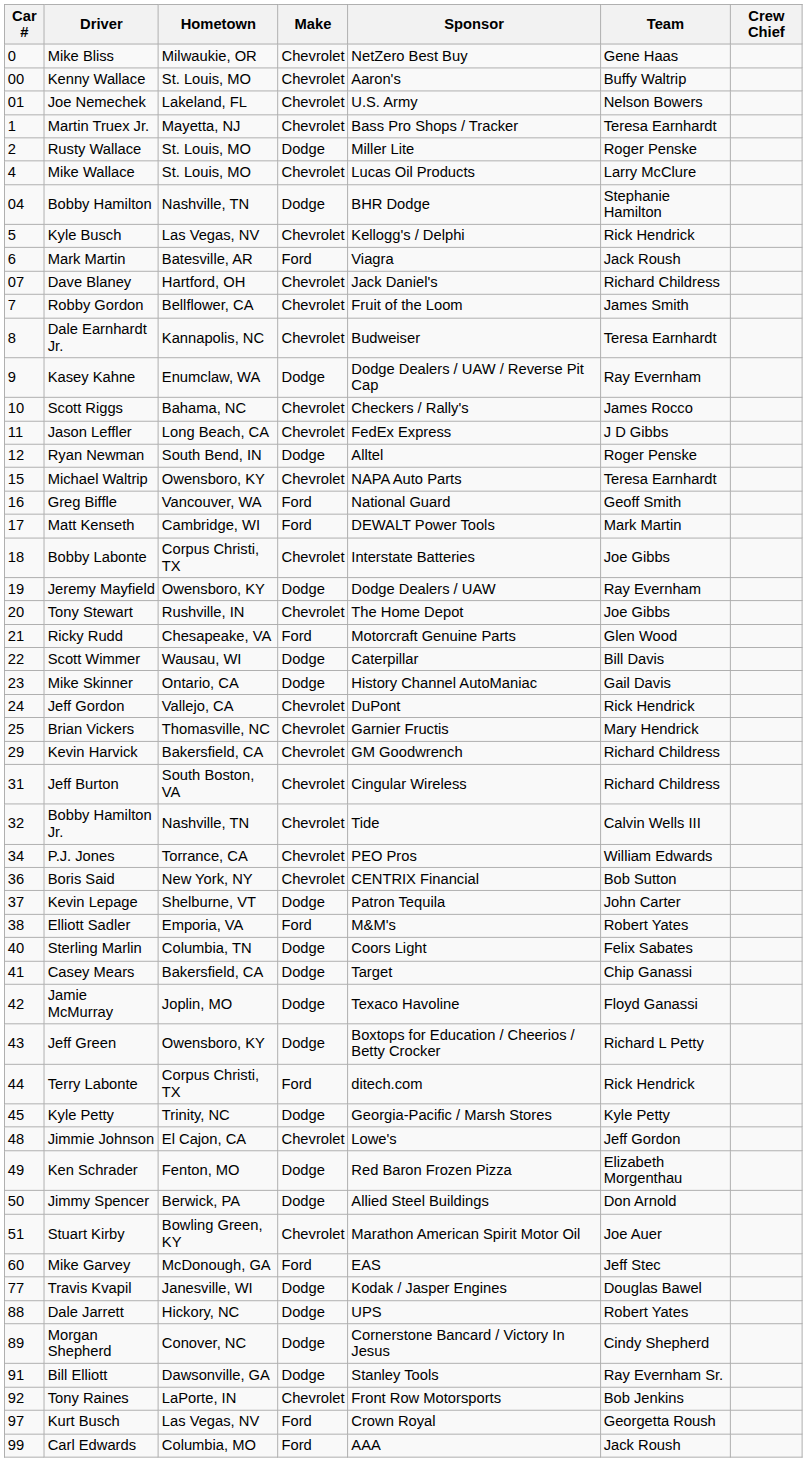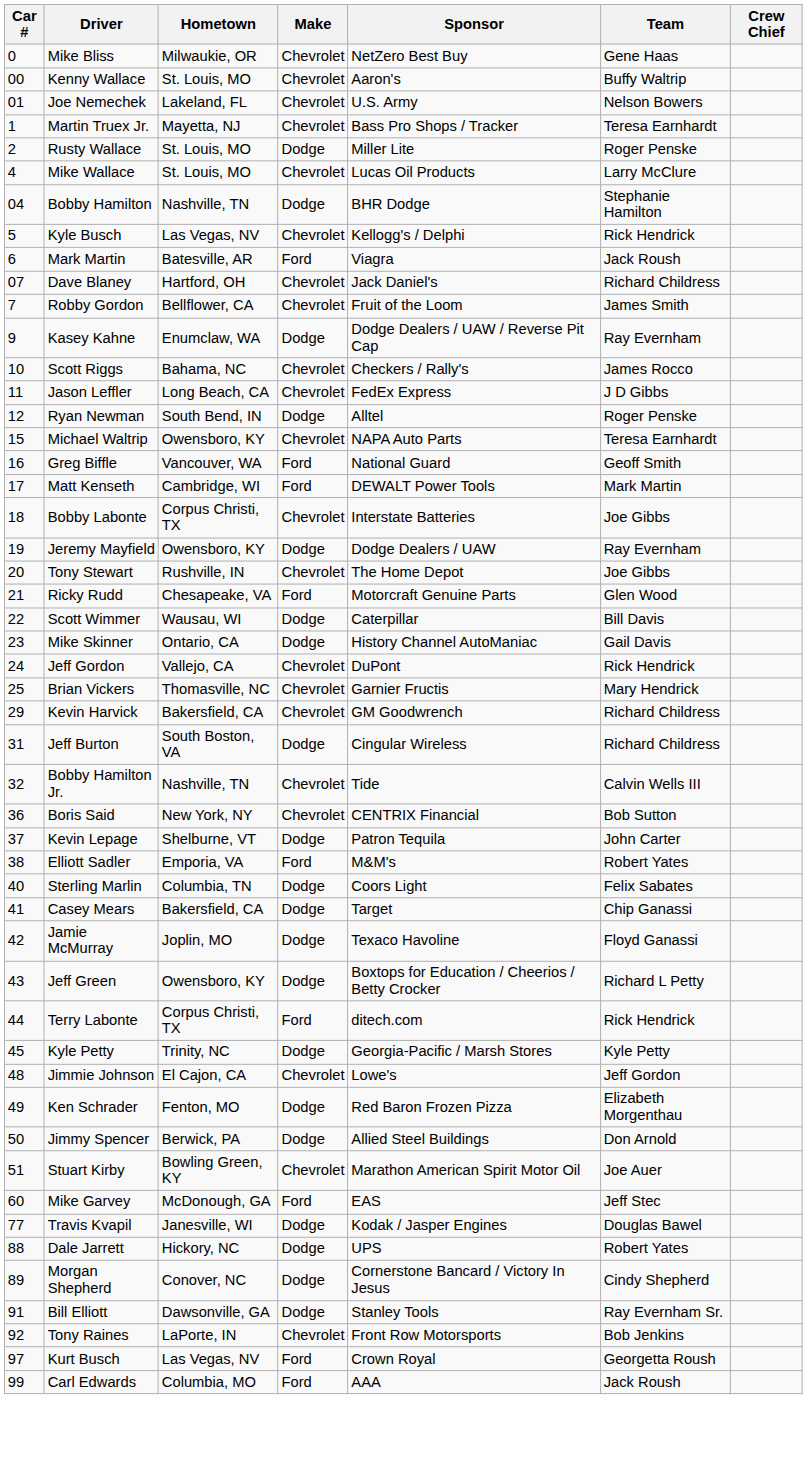 <table class="wikitable">
 <tr>
 <th colspan="1" rowspan="1">Car #</th>
 <th colspan="1" rowspan="1"><abbr>Driver</abbr></th>
 <th colspan="1" rowspan="1"><abbr>Hometown</abbr></th>
 <th colspan="1" rowspan="1"><abbr>Make</abbr></th>
 <th colspan="1" rowspan="1"><abbr>Sponsor</abbr></th>
 <th colspan="1" rowspan="1"><abbr>Team</abbr></th>
 <th colspan="1" rowspan="1"><abbr>Crew Chief</abbr></th>
 </tr>
 <tr>
 <td>0</td>
 <td>Mike Bliss</td>
 <td>Milwaukie, OR</td>
 <td>Chevrolet</td>
 <td>NetZero Best Buy</td>
 <td>Gene Haas</td>
 <td></td>
 </tr>
 <tr>
 <td>00</td>
 <td>Kenny Wallace</td>
 <td>St. Louis, MO</td>
 <td>Chevrolet</td>
 <td>Aaron's</td>
 <td>Buffy Waltrip</td>
 <td></td>
 </tr>
 <tr>
 <td>01</td>
 <td>Joe Nemechek</td>
 <td>Lakeland, FL</td>
 <td>Chevrolet</td>
 <td>U.S. Army</td>
 <td>Nelson Bowers</td>
 <td></td>
 </tr>
 <tr>
 <td>1</td>
 <td>Martin Truex Jr.</td>
 <td>Mayetta, NJ</td>
 <td>Chevrolet</td>
 <td>Bass Pro Shops / Tracker</td>
 <td>Teresa Earnhardt</td>
 <td></td>
 </tr>
 <tr>
 <td>2</td>
 <td>Rusty Wallace</td>
 <td>St. Louis, MO</td>
 <td>Dodge</td>
 <td>Miller Lite</td>
 <td>Roger Penske</td>
 <td></td>
 </tr>
 <tr>
 <td>4</td>
 <td>Mike Wallace</td>
 <td>St. Louis, MO</td>
 <td>Chevrolet</td>
 <td>Lucas Oil Products</td>
 <td>Larry McClure</td>
 <td></td>
 </tr>
 <tr>
 <td>04</td>
 <td>Bobby Hamilton</td>
 <td>Nashville, TN</td>
 <td>Dodge</td>
 <td>BHR Dodge</td>
 <td>Stephanie Hamilton</td>
 <td></td>
 </tr>
 <tr>
 <td>5</td>
 <td>Kyle Busch</td>
 <td>Las Vegas, NV</td>
 <td>Chevrolet</td>
 <td>Kellogg's / Delphi</td>
 <td>Rick Hendrick</td>
 <td></td>
 </tr>
 <tr>
 <td>6</td>
 <td>Mark Martin</td>
 <td>Batesville, AR</td>
 <td>Ford</td>
 <td>Viagra</td>
 <td>Jack Roush</td>
 <td></td>
 </tr>
 <tr>
 <td>07</td>
 <td>Dave Blaney</td>
 <td>Hartford, OH</td>
 <td>Chevrolet</td>
 <td>Jack Daniel's</td>
 <td>Richard Childress</td>
 <td></td>
 </tr>
 <tr>
 <td>7</td>
 <td>Robby Gordon</td>
 <td>Bellflower, CA</td>
 <td>Chevrolet</td>
 <td>Fruit of the Loom</td>
 <td>James Smith</td>
-<td></td>
-</tr>
-<tr>
-<td>8</td>
-<td>Dale Earnhardt Jr.</td>
-<td>Kannapolis, NC</td>
-<td>Chevrolet</td>
-<td>Budweiser</td>
-<td>Teresa Earnhardt</td>
 <td></td>
 </tr>
 <tr>
 <td>9</td>
 <td>Kasey Kahne</td>
 <td>Enumclaw, WA</td>
 <td>Dodge</td>
 <td>Dodge Dealers / UAW / Reverse Pit Cap</td>
 <td>Ray Evernham</td>
 <td></td>
 </tr>
 <tr>
 <td>10</td>
 <td>Scott Riggs</td>
 <td>Bahama, NC</td>
 <td>Chevrolet</td>
 <td>Checkers / Rally's</td>
 <td>James Rocco</td>
 <td></td>
 </tr>
 <tr>
 <td>11</td>
 <td>Jason Leffler</td>
 <td>Long Beach, CA</td>
 <td>Chevrolet</td>
 <td>FedEx Express</td>
 <td>J D Gibbs</td>
 <td></td>
 </tr>
 <tr>
 <td>12</td>
 <td>Ryan Newman</td>
 <td>South Bend, IN</td>
 <td>Dodge</td>
 <td>Alltel</td>
 <td>Roger Penske</td>
 <td></td>
 </tr>
 <tr>
 <td>15</td>
 <td>Michael Waltrip</td>
 <td>Owensboro, KY</td>
 <td>Chevrolet</td>
 <td>NAPA Auto Parts</td>
 <td>Teresa Earnhardt</td>
 <td></td>
 </tr>
 <tr>
 <td>16</td>
 <td>Greg Biffle</td>
 <td>Vancouver, WA</td>
 <td>Ford</td>
 <td>National Guard</td>
 <td>Geoff Smith</td>
 <td></td>
 </tr>
 <tr>
 <td>17</td>
 <td>Matt Kenseth</td>
 <td>Cambridge, WI</td>
 <td>Ford</td>
 <td>DEWALT Power Tools</td>
 <td>Mark Martin</td>
 <td></td>
 </tr>
 <tr>
 <td>18</td>
 <td>Bobby Labonte</td>
 <td>Corpus Christi, TX</td>
 <td>Chevrolet</td>
 <td>Interstate Batteries</td>
 <td>Joe Gibbs</td>
 <td></td>
 </tr>
 <tr>
 <td>19</td>
 <td>Jeremy Mayfield</td>
 <td>Owensboro, KY</td>
 <td>Dodge</td>
 <td>Dodge Dealers / UAW</td>
 <td>Ray Evernham</td>
 <td></td>
 </tr>
 <tr>
 <td>20</td>
 <td>Tony Stewart</td>
 <td>Rushville, IN</td>
 <td>Chevrolet</td>
 <td>The Home Depot</td>
 <td>Joe Gibbs</td>
 <td></td>
 </tr>
 <tr>
 <td>21</td>
 <td>Ricky Rudd</td>
 <td>Chesapeake, VA</td>
 <td>Ford</td>
 <td>Motorcraft Genuine Parts</td>
 <td>Glen Wood</td>
 <td></td>
 </tr>
 <tr>
 <td>22</td>
 <td>Scott Wimmer</td>
 <td>Wausau, WI</td>
 <td>Dodge</td>
 <td>Caterpillar</td>
 <td>Bill Davis</td>
 <td></td>
 </tr>
 <tr>
 <td>23</td>
 <td>Mike Skinner</td>
 <td>Ontario, CA</td>
 <td>Dodge</td>
 <td>History Channel AutoManiac</td>
 <td>Gail Davis</td>
 <td></td>
 </tr>
 <tr>
 <td>24</td>
 <td>Jeff Gordon</td>
 <td>Vallejo, CA</td>
 <td>Chevrolet</td>
 <td>DuPont</td>
 <td>Rick Hendrick</td>
 <td></td>
 </tr>
 <tr>
 <td>25</td>
 <td>Brian Vickers</td>
 <td>Thomasville, NC</td>
 <td>Chevrolet</td>
 <td>Garnier Fructis</td>
 <td>Mary Hendrick</td>
 <td></td>
 </tr>
 <tr>
 <td>29</td>
 <td>Kevin Harvick</td>
 <td>Bakersfield, CA</td>
 <td>Chevrolet</td>
 <td>GM Goodwrench</td>
 <td>Richard Childress</td>
 <td></td>
 </tr>
 <tr>
 <td>31</td>
 <td>Jeff Burton</td>
 <td>South Boston, VA</td>
-<td>Chevrolet</td>
+<td>Dodge</td>
 <td>Cingular Wireless</td>
 <td>Richard Childress</td>
 <td></td>
 </tr>
 <tr>
 <td>32</td>
 <td>Bobby Hamilton Jr.</td>
 <td>Nashville, TN</td>
 <td>Chevrolet</td>
 <td>Tide</td>
 <td>Calvin Wells III</td>
-<td></td>
-</tr>
-<tr>
-<td>34</td>
-<td>P.J. Jones</td>
-<td>Torrance, CA</td>
-<td>Chevrolet</td>
-<td>PEO Pros</td>
-<td>William Edwards</td>
 <td></td>
 </tr>
 <tr>
 <td>36</td>
 <td>Boris Said</td>
 <td>New York, NY</td>
 <td>Chevrolet</td>
 <td>CENTRIX Financial</td>
 <td>Bob Sutton</td>
 <td></td>
 </tr>
 <tr>
 <td>37</td>
 <td>Kevin Lepage</td>
 <td>Shelburne, VT</td>
 <td>Dodge</td>
 <td>Patron Tequila</td>
 <td>John Carter</td>
 <td></td>
 </tr>
 <tr>
 <td>38</td>
 <td>Elliott Sadler</td>
 <td>Emporia, VA</td>
 <td>Ford</td>
 <td>M&M's</td>
 <td>Robert Yates</td>
 <td></td>
 </tr>
 <tr>
 <td>40</td>
 <td>Sterling Marlin</td>
 <td>Columbia, TN</td>
 <td>Dodge</td>
 <td>Coors Light</td>
 <td>Felix Sabates</td>
 <td></td>
 </tr>
 <tr>
 <td>41</td>
 <td>Casey Mears</td>
 <td>Bakersfield, CA</td>
 <td>Dodge</td>
 <td>Target</td>
 <td>Chip Ganassi</td>
 <td></td>
 </tr>
 <tr>
 <td>42</td>
 <td>Jamie McMurray</td>
 <td>Joplin, MO</td>
 <td>Dodge</td>
 <td>Texaco Havoline</td>
 <td>Floyd Ganassi</td>
 <td></td>
 </tr>
 <tr>
 <td>43</td>
 <td>Jeff Green</td>
 <td>Owensboro, KY</td>
 <td>Dodge</td>
 <td>Boxtops for Education / Cheerios / Betty Crocker</td>
 <td>Richard L Petty</td>
 <td></td>
 </tr>
 <tr>
 <td>44</td>
 <td>Terry Labonte</td>
 <td>Corpus Christi, TX</td>
 <td>Ford</td>
 <td>ditech.com</td>
 <td>Rick Hendrick</td>
 <td></td>
 </tr>
 <tr>
 <td>45</td>
 <td>Kyle Petty</td>
 <td>Trinity, NC</td>
 <td>Dodge</td>
 <td>Georgia-Pacific / Marsh Stores</td>
 <td>Kyle Petty</td>
 <td></td>
 </tr>
 <tr>
 <td>48</td>
 <td>Jimmie Johnson</td>
 <td>El Cajon, CA</td>
 <td>Chevrolet</td>
 <td>Lowe's</td>
 <td>Jeff Gordon</td>
 <td></td>
 </tr>
 <tr>
 <td>49</td>
 <td>Ken Schrader</td>
 <td>Fenton, MO</td>
 <td>Dodge</td>
 <td>Red Baron Frozen Pizza</td>
 <td>Elizabeth Morgenthau</td>
 <td></td>
 </tr>
 <tr>
 <td>50</td>
 <td>Jimmy Spencer</td>
 <td>Berwick, PA</td>
 <td>Dodge</td>
 <td>Allied Steel Buildings</td>
 <td>Don Arnold</td>
 <td></td>
 </tr>
 <tr>
 <td>51</td>
 <td>Stuart Kirby</td>
 <td>Bowling Green, KY</td>
 <td>Chevrolet</td>
 <td>Marathon American Spirit Motor Oil</td>
 <td>Joe Auer</td>
 <td></td>
 </tr>
 <tr>
 <td>60</td>
 <td>Mike Garvey</td>
 <td>McDonough, GA</td>
 <td>Ford</td>
 <td>EAS</td>
 <td>Jeff Stec</td>
 <td></td>
 </tr>
 <tr>
 <td>77</td>
 <td>Travis Kvapil</td>
 <td>Janesville, WI</td>
 <td>Dodge</td>
 <td>Kodak / Jasper Engines</td>
 <td>Douglas Bawel</td>
 <td></td>
 </tr>
 <tr>
 <td>88</td>
 <td>Dale Jarrett</td>
 <td>Hickory, NC</td>
 <td>Dodge</td>
 <td>UPS</td>
 <td>Robert Yates</td>
 <td></td>
 </tr>
 <tr>
 <td>89</td>
 <td>Morgan Shepherd</td>
 <td>Conover, NC</td>
 <td>Dodge</td>
 <td>Cornerstone Bancard / Victory In Jesus</td>
 <td>Cindy Shepherd</td>
 <td></td>
 </tr>
 <tr>
 <td>91</td>
 <td>Bill Elliott</td>
 <td>Dawsonville, GA</td>
 <td>Dodge</td>
 <td>Stanley Tools</td>
 <td>Ray Evernham Sr.</td>
 <td></td>
 </tr>
 <tr>
 <td>92</td>
 <td>Tony Raines</td>
 <td>LaPorte, IN</td>
 <td>Chevrolet</td>
 <td>Front Row Motorsports</td>
 <td>Bob Jenkins</td>
 <td></td>
 </tr>
 <tr>
 <td>97</td>
 <td>Kurt Busch</td>
 <td>Las Vegas, NV</td>
 <td>Ford</td>
 <td>Crown Royal</td>
 <td>Georgetta Roush</td>
 <td></td>
 </tr>
 <tr>
 <td>99</td>
 <td>Carl Edwards</td>
 <td>Columbia, MO</td>
 <td>Ford</td>
 <td>AAA</td>
 <td>Jack Roush</td>
 <td></td>
 </tr>
 </table>
